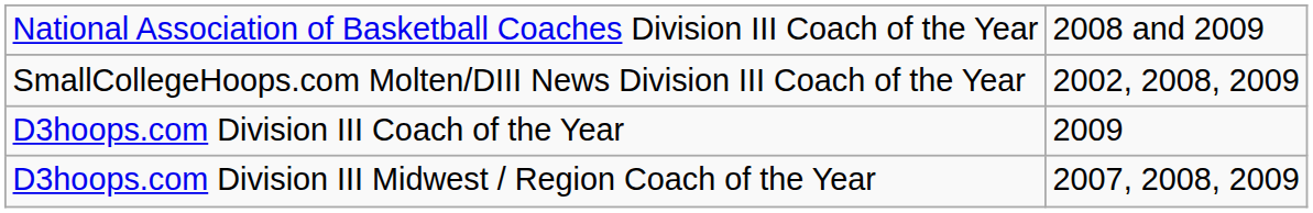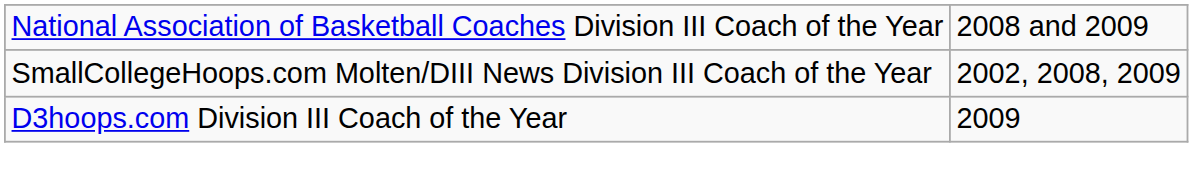 <table class="wikitable">
 <tr>
 <td><a href='#'>National Association of Basketball Coaches</a> Division III Coach of the Year</td>
 <td>2008 and 2009</td>
 </tr>
 <tr>
 <td>SmallCollegeHoops.com Molten/DIII News Division III Coach of the Year</td>
 <td>2002, 2008, 2009</td>
 </tr>
 <tr>
 <td><a href='#'>D3hoops.com</a> Division III Coach of the Year</td>
 <td>2009</td>
 </tr>
-<tr>
-<td><a href='#'>D3hoops.com</a> Division III Midwest / Region Coach of the Year</td>
-<td>2007, 2008, 2009</td>
-</tr>
 </table>
